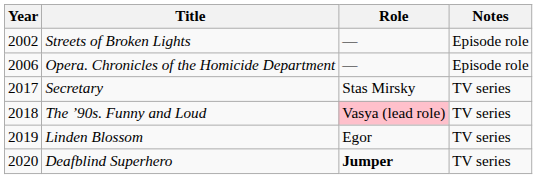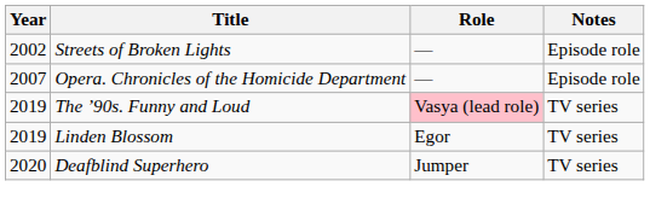 <table class="wikitable sortable">
 <tr>
 <th>Year</th>
 <th>Title</th>
 <th>Role</th>
 <th>Notes</th>
 </tr>
 <tr>
 <td>2002</td>
 <td><em>Streets of Broken Lights</em></td>
 <td>—</td>
 <td>Episode role</td>
 </tr>
 <tr>
-<td>2006</td>
+<td>2007</td>
 <td><em>Opera. Chronicles of the Homicide Department</em></td>
 <td>—</td>
 <td>Episode role</td>
 </tr>
 <tr>
-<td>2017</td>
-<td><em>Secretary</em></td>
-<td>Stas Mirsky</td>
-<td>TV series</td>
-</tr>
-<tr>
-<td>2018</td>
+<td>2019</td>
 <td><em>The ’90s. Funny and Loud</em></td>
 <td style="background: pink;">Vasya (lead role)</td>
 <td>TV series</td>
 </tr>
 <tr>
 <td>2019</td>
 <td><em>Linden Blossom</em></td>
 <td>Egor</td>
 <td>TV series</td>
 </tr>
 <tr>
 <td>2020</td>
 <td><em>Deafblind Superhero</em></td>
-<td><strong>Jumper</strong></td>
+<td>Jumper</td>
 <td>TV series</td>
 </tr>
 </table>
